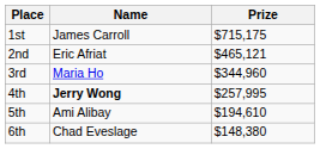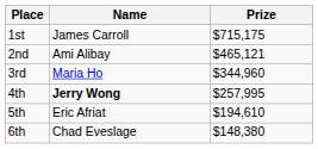 <table class="wikitable">
 <tr>
 <th style="width:50px;">Place</th>
 <th style="width:200px;">Name</th>
 <th style="width:125px;">Prize</th>
 </tr>
 <tr>
 <td>1st</td>
 <td> James Carroll</td>
 <td>$715,175</td>
 </tr>
 <tr>
 <td>2nd</td>
-<td> Eric Afriat</td>
+<td>  Ami Alibay</td>
 <td>$465,121</td>
 </tr>
 <tr>
 <td>3rd</td>
 <td> <a href='#'>Maria Ho</a></td>
 <td>$344,960</td>
 </tr>
 <tr>
 <td>4th</td>
 <td><strong> Jerry Wong</strong></td>
 <td>$257,995</td>
 </tr>
 <tr>
 <td>5th</td>
-<td>  Ami Alibay</td>
+<td> Eric Afriat</td>
 <td>$194,610</td>
 </tr>
 <tr>
 <td>6th</td>
 <td> Chad Eveslage</td>
 <td>$148,380</td>
 </tr>
 </table>
